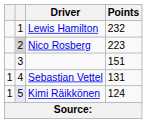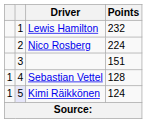 <table class="wikitable" style="font-size:85%">
 <tr>
 <th></th>
 <th></th>
 <th>Driver</th>
 <th>Points</th>
 </tr>
 <tr>
 <td align="left"></td>
 <td align="center">1</td>
 <td> <a href='#'>Lewis Hamilton</a></td>
 <td align="left">232</td>
 </tr>
 <tr>
 <td align="left"></td>
-<td align="center" style="background: lightgrey;">2</td>
+<td align="center">2</td>
 <td> <a href='#'>Nico Rosberg</a></td>
-<td align="left">223</td>
+<td align="left">224</td>
 </tr>
 <tr>
 <td align="left"></td>
 <td align="center">3</td>
 <td></td>
 <td align="left">151</td>
 </tr>
 <tr>
 <td align="left"> 1</td>
 <td align="center">4</td>
 <td> <a href='#'>Sebastian Vettel</a></td>
-<td align="left">131</td>
+<td align="left">128</td>
 </tr>
 <tr>
 <td align="left"> 1</td>
 <td align="center" style="background: lavender;">5</td>
 <td> <a href='#'>Kimi Räikkönen</a></td>
 <td align="left">124</td>
 </tr>
 <tr>
 <th colspan=4>Source: </th>
 </tr>
 </table>
